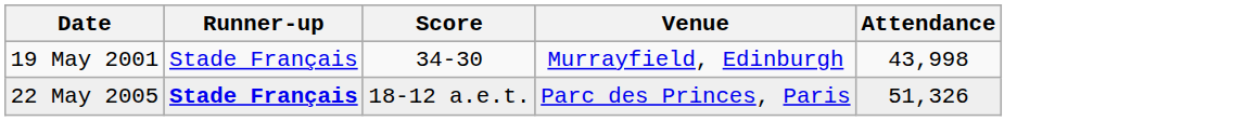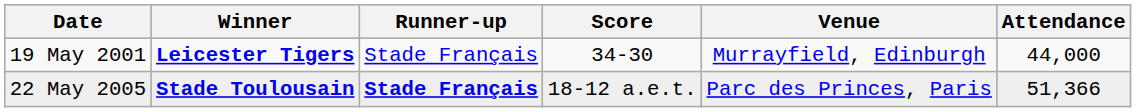 <table class="wikitable">
 <tr>
 <th>Date</th>
+<th>Winner</th>
 <th>Runner-up</th>
 <th>Score</th>
 <th>Venue</th>
 <th>Attendance</th>
 </tr>
 <tr>
 <td align=center>19 May 2001</td>
+<td><strong><a href='#'>Leicester Tigers</a></strong></td>
 <td><a href='#'>Stade Français</a></td>
 <td align=center>34-30</td>
 <td align=center><a href='#'>Murrayfield</a>, <a href='#'>Edinburgh</a></td>
-<td align=center>43,998</td>
+<td align=center>44,000</td>
 </tr>
 <tr bgcolor="#efefef">
 <td align=center>22 May 2005</td>
+<td><strong><a href='#'>Stade Toulousain</a></strong></td>
 <td><strong><a href='#'>Stade Français</a></strong></td>
 <td align=center>18-12 a.e.t.</td>
 <td align=center><a href='#'>Parc des Princes</a>, <a href='#'>Paris</a></td>
-<td align=center>51,326</td>
+<td align=center>51,366</td>
 </tr>
 </table>
